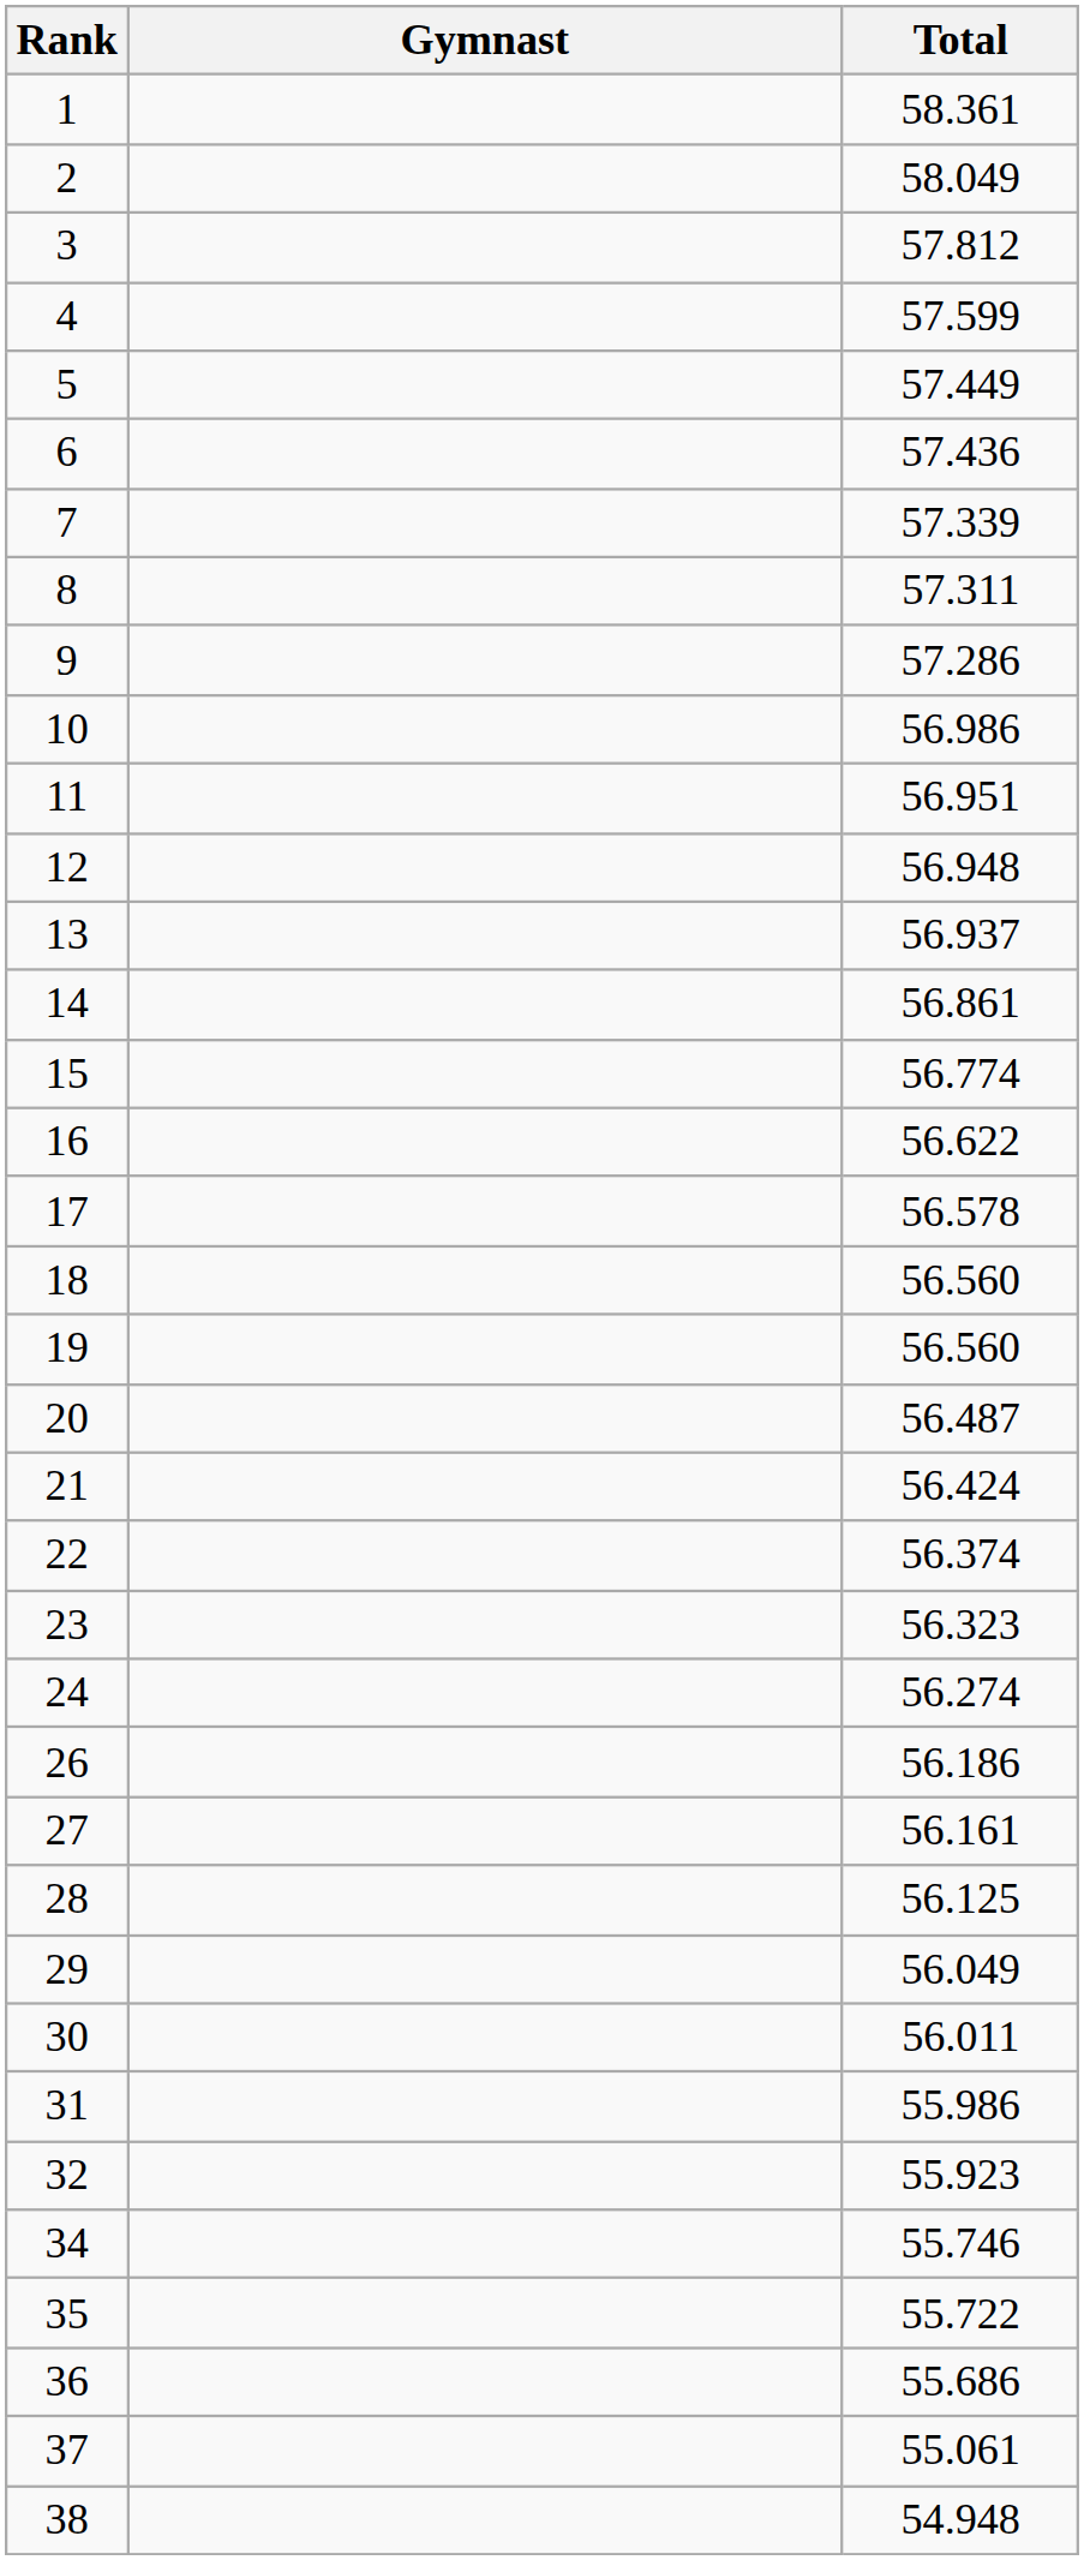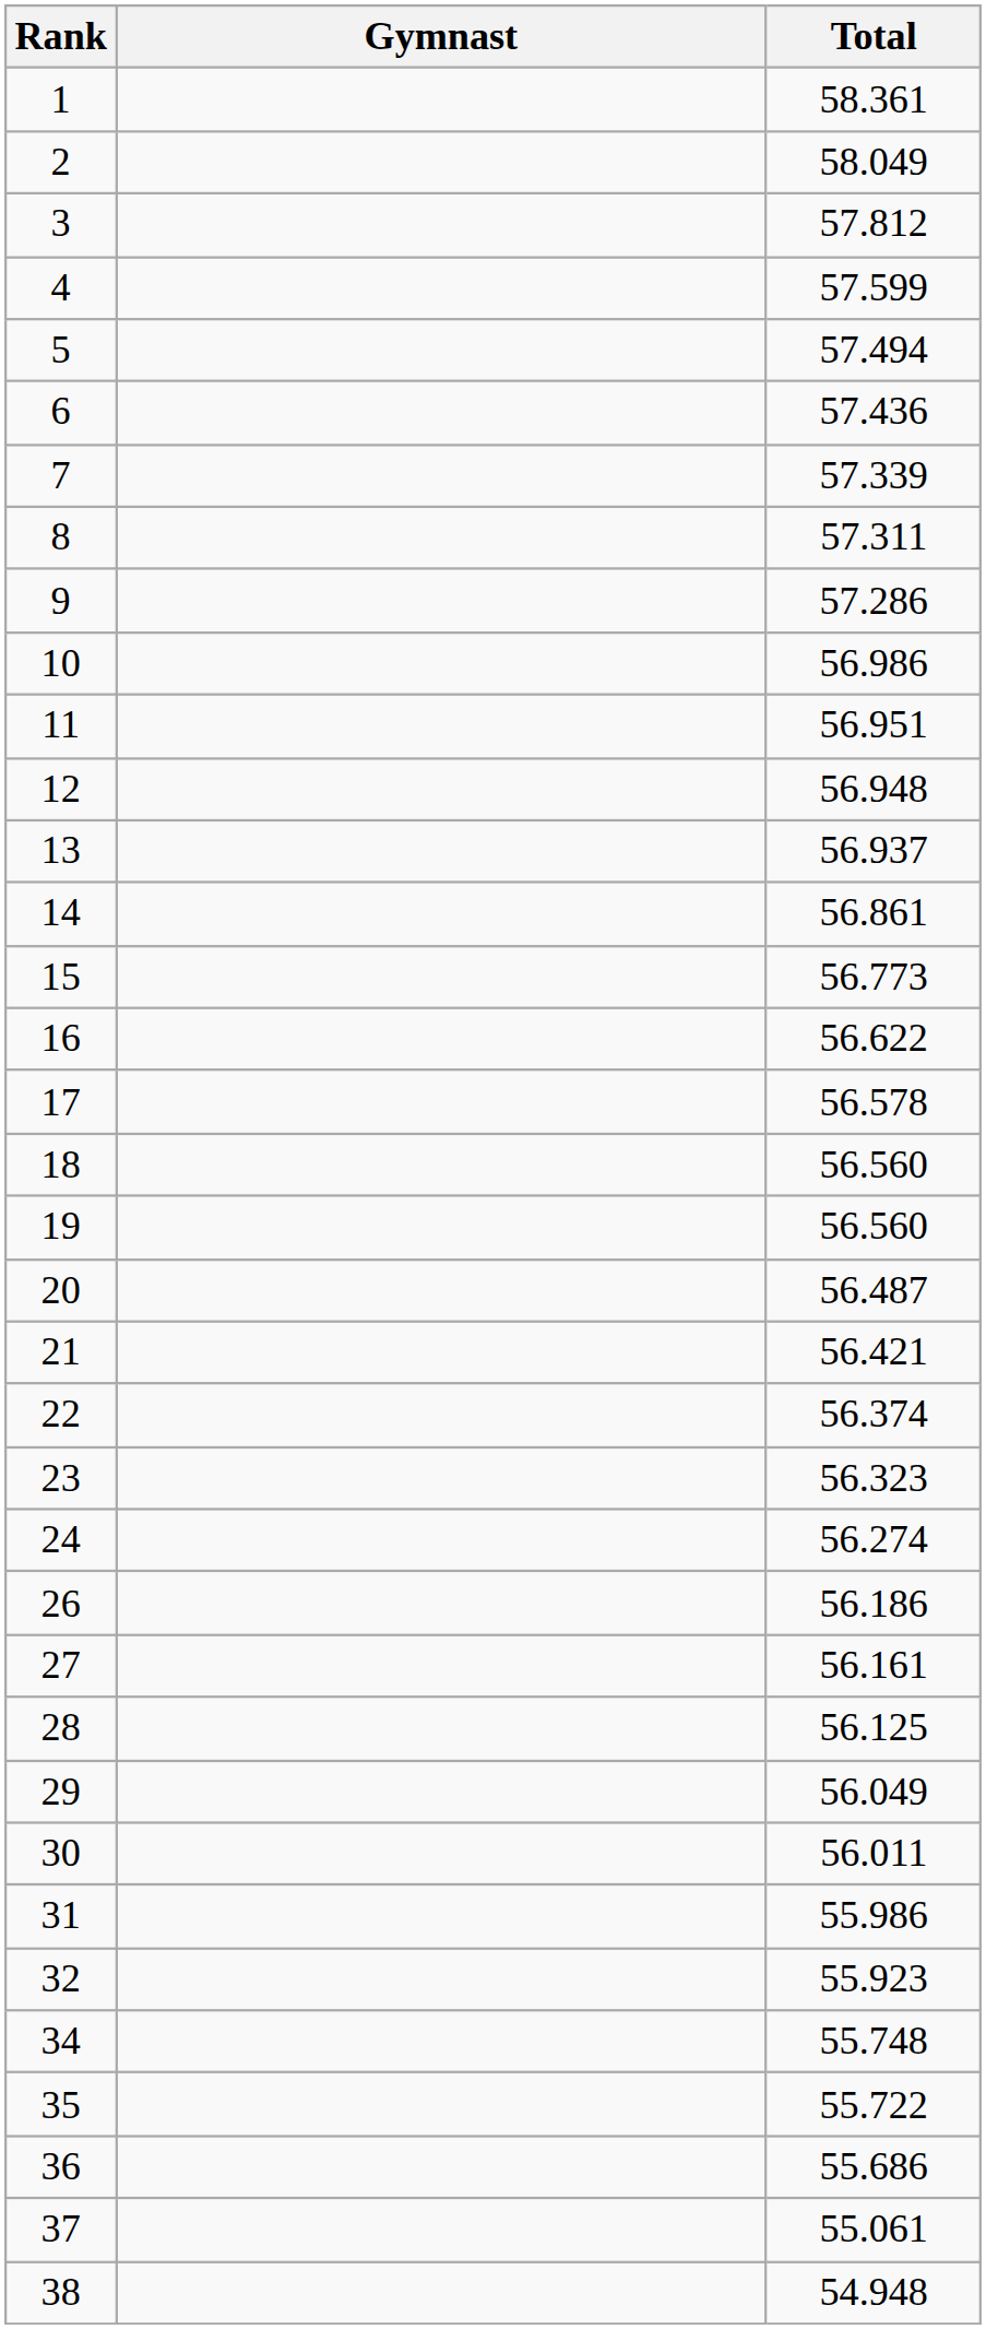 <table class="wikitable" style="text-align:center">
 <tr>
 <th>Rank</th>
 <th style="width:16em">Gymnast</th>
 <th style="width:5em">Total</th>
 </tr>
 <tr>
 <td>1</td>
 <td align=left></td>
 <td>58.361</td>
 </tr>
 <tr>
 <td>2</td>
 <td align=left></td>
 <td>58.049</td>
 </tr>
 <tr>
 <td>3</td>
 <td align=left></td>
 <td>57.812</td>
 </tr>
 <tr>
 <td>4</td>
 <td align=left></td>
 <td>57.599</td>
 </tr>
 <tr>
 <td>5</td>
 <td align=left></td>
-<td>57.449</td>
+<td>57.494</td>
 </tr>
 <tr>
 <td>6</td>
 <td align=left></td>
 <td>57.436</td>
 </tr>
 <tr>
 <td>7</td>
 <td align=left></td>
 <td>57.339</td>
 </tr>
 <tr>
 <td>8</td>
 <td align=left></td>
 <td>57.311</td>
 </tr>
 <tr>
 <td>9</td>
 <td align=left></td>
 <td>57.286</td>
 </tr>
 <tr>
 <td>10</td>
 <td align=left></td>
 <td>56.986</td>
 </tr>
 <tr>
 <td>11</td>
 <td align=left></td>
 <td>56.951</td>
 </tr>
 <tr>
 <td>12</td>
 <td align=left></td>
 <td>56.948</td>
 </tr>
 <tr>
 <td>13</td>
 <td align=left></td>
 <td>56.937</td>
 </tr>
 <tr>
 <td>14</td>
 <td align=left></td>
 <td>56.861</td>
 </tr>
 <tr>
 <td>15</td>
 <td align=left></td>
-<td>56.774</td>
+<td>56.773</td>
 </tr>
 <tr>
 <td>16</td>
 <td align=left></td>
 <td>56.622</td>
 </tr>
 <tr>
 <td>17</td>
 <td align=left></td>
 <td>56.578</td>
 </tr>
 <tr>
 <td>18</td>
 <td align=left></td>
 <td>56.560</td>
 </tr>
 <tr>
 <td>19</td>
 <td align=left></td>
 <td>56.560</td>
 </tr>
 <tr>
 <td>20</td>
 <td align=left></td>
 <td>56.487</td>
 </tr>
 <tr>
 <td>21</td>
 <td align=left></td>
-<td>56.424</td>
+<td>56.421</td>
 </tr>
 <tr>
 <td>22</td>
 <td align=left></td>
 <td>56.374</td>
 </tr>
 <tr>
 <td>23</td>
 <td align=left></td>
 <td>56.323</td>
 </tr>
 <tr>
 <td>24</td>
 <td align=left></td>
 <td>56.274</td>
 </tr>
 <tr>
 <td>26</td>
 <td align=left></td>
 <td>56.186</td>
 </tr>
 <tr>
 <td>27</td>
 <td align=left></td>
 <td>56.161</td>
 </tr>
 <tr>
 <td>28</td>
 <td align=left></td>
 <td>56.125</td>
 </tr>
 <tr>
 <td>29</td>
 <td align=left></td>
 <td>56.049</td>
 </tr>
 <tr>
 <td>30</td>
 <td align=left></td>
 <td>56.011</td>
 </tr>
 <tr>
 <td>31</td>
 <td align=left></td>
 <td>55.986</td>
 </tr>
 <tr>
 <td>32</td>
 <td align=left></td>
 <td>55.923</td>
 </tr>
 <tr>
 <td>34</td>
 <td align=left></td>
-<td>55.746</td>
+<td>55.748</td>
 </tr>
 <tr>
 <td>35</td>
 <td align=left></td>
 <td>55.722</td>
 </tr>
 <tr>
 <td>36</td>
 <td align=left></td>
 <td>55.686</td>
 </tr>
 <tr>
 <td>37</td>
 <td align=left></td>
 <td>55.061</td>
 </tr>
 <tr>
 <td>38</td>
 <td align=left></td>
 <td>54.948</td>
 </tr>
 </table>
